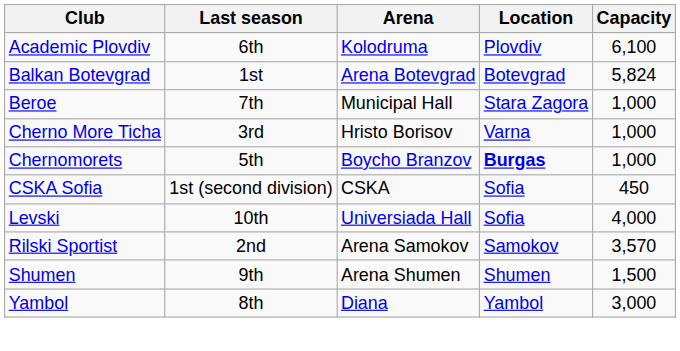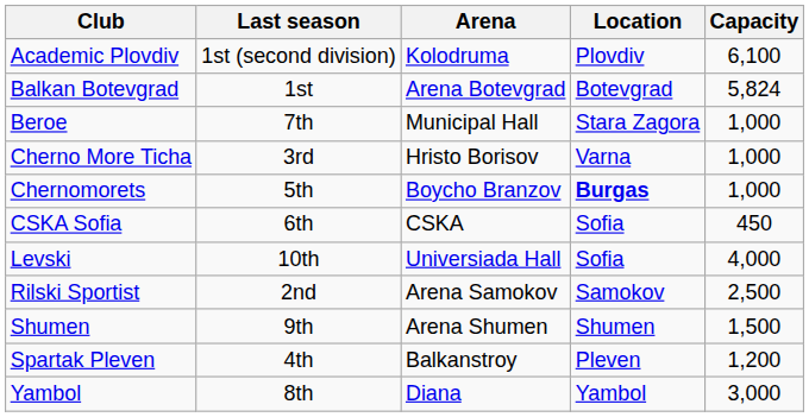 <table class="wikitable sortable" style="text-align:center;">
 <tr>
 <th>Club</th>
 <th>Last season</th>
 <th>Arena</th>
 <th>Location</th>
 <th>Capacity</th>
 </tr>
 <tr>
 <td style="text-align:left;"><a href='#'>Academic Plovdiv</a></td>
-<td>6th</td>
+<td>1st (second division)</td>
 <td style="text-align:left;"><a href='#'>Kolodruma</a></td>
 <td align="left"><a href='#'>Plovdiv</a></td>
 <td>6,100</td>
 </tr>
 <tr>
 <td style="text-align:left;"><a href='#'>Balkan Botevgrad</a></td>
 <td>1st</td>
 <td style="text-align:left;"><a href='#'>Arena Botevgrad</a></td>
 <td align="left"><a href='#'>Botevgrad</a></td>
 <td>5,824</td>
 </tr>
 <tr>
 <td style="text-align:left;"><a href='#'>Beroe</a></td>
 <td>7th</td>
 <td style="text-align:left;">Municipal Hall</td>
 <td align="left"><a href='#'>Stara Zagora</a></td>
 <td>1,000</td>
 </tr>
 <tr>
 <td style="text-align:left;"><a href='#'>Cherno More Ticha</a></td>
 <td>3rd</td>
 <td style="text-align:left;">Hristo Borisov</td>
 <td align="left"><a href='#'>Varna</a></td>
 <td>1,000</td>
 </tr>
 <tr>
 <td style="text-align:left;"><a href='#'>Chernomorets</a></td>
 <td>5th</td>
 <td style="text-align:left;"><a href='#'>Boycho Branzov</a></td>
 <td align="left"><strong><a href='#'>Burgas</a></strong></td>
 <td>1,000</td>
 </tr>
 <tr>
 <td style="text-align:left;"><a href='#'>CSKA Sofia</a></td>
-<td>1st (second division)</td>
+<td>6th</td>
 <td style="text-align:left;">CSKA</td>
 <td align="left"><a href='#'>Sofia</a></td>
 <td>450</td>
 </tr>
 <tr>
 <td style="text-align:left;"><a href='#'>Levski</a></td>
 <td>10th</td>
 <td style="text-align:left;"><a href='#'>Universiada Hall</a></td>
 <td align="left"><a href='#'>Sofia</a></td>
 <td>4,000</td>
 </tr>
 <tr>
 <td style="text-align:left;"><a href='#'>Rilski Sportist</a></td>
 <td>2nd</td>
 <td style="text-align:left;">Arena Samokov</td>
 <td align="left"><a href='#'>Samokov</a></td>
-<td>3,570</td>
+<td>2,500</td>
 </tr>
 <tr>
 <td style="text-align:left;"><a href='#'>Shumen</a></td>
 <td>9th</td>
 <td style="text-align:left;">Arena Shumen</td>
 <td align="left"><a href='#'>Shumen</a></td>
 <td>1,500</td>
 </tr>
 <tr>
+<td style="text-align:left;"><a href='#'>Spartak Pleven</a></td>
+<td>4th</td>
+<td style="text-align:left;">Balkanstroy</td>
+<td align="left"><a href='#'>Pleven</a></td>
+<td>1,200</td>
+</tr>
+<tr>
 <td style="text-align:left;"><a href='#'>Yambol</a></td>
 <td>8th</td>
 <td style="text-align:left;"><a href='#'>Diana</a></td>
 <td align="left"><a href='#'>Yambol</a></td>
 <td>3,000</td>
 </tr>
 </table>
